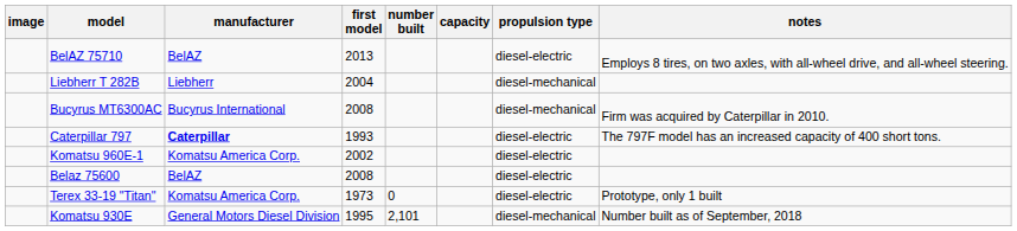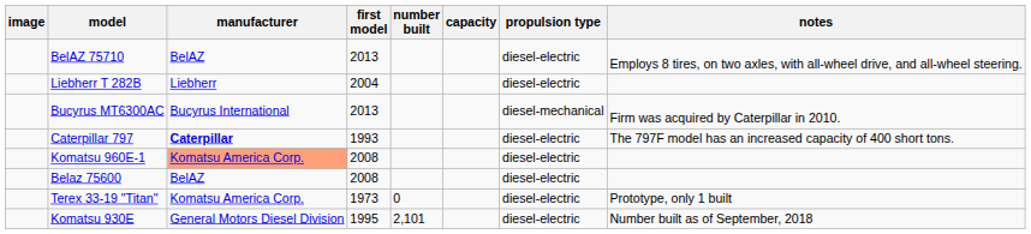 <table class="wikitable sortable">
 <tr>
 <th>image</th>
 <th>model</th>
 <th>manufacturer</th>
 <th>first<br>model</th>
 <th>number<br>built</th>
 <th>capacity</th>
 <th>propulsion type</th>
 <th>notes</th>
 </tr>
 <tr>
 <td></td>
 <td><a href='#'>BelAZ 75710</a></td>
 <td><a href='#'>BelAZ</a></td>
 <td>2013</td>
 <td></td>
 <td></td>
 <td>diesel-electric</td>
 <td><br>Employs 8 tires, on two axles, with all-wheel drive, and all-wheel steering.</td>
 </tr>
 <tr>
 <td></td>
 <td><a href='#'>Liebherr T 282B</a></td>
 <td><a href='#'>Liebherr</a></td>
 <td>2004</td>
 <td></td>
 <td></td>
-<td>diesel-mechanical</td>
+<td>diesel-electric</td>
 <td></td>
 </tr>
 <tr>
 <td></td>
 <td><a href='#'>Bucyrus MT6300AC</a></td>
 <td><a href='#'>Bucyrus International</a></td>
-<td>2008</td>
+<td>2013</td>
 <td></td>
 <td></td>
 <td>diesel-mechanical</td>
 <td><br>Firm was acquired by Caterpillar in 2010.</td>
 </tr>
 <tr>
 <td></td>
 <td><a href='#'>Caterpillar 797</a></td>
 <td><strong><a href='#'>Caterpillar</a></strong></td>
 <td>1993</td>
 <td></td>
 <td></td>
 <td>diesel-electric</td>
 <td>The 797F model has an increased capacity of 400 short tons.</td>
 </tr>
 <tr>
 <td></td>
 <td><a href='#'>Komatsu 960E-1</a></td>
-<td><a href='#'>Komatsu America Corp.</a></td>
-<td>2002</td>
+<td style="background: lightsalmon;"><a href='#'>Komatsu America Corp.</a></td>
+<td>2008</td>
 <td></td>
 <td></td>
 <td>diesel-electric</td>
 <td></td>
 </tr>
 <tr>
 <td></td>
 <td><a href='#'>Belaz 75600</a></td>
 <td><a href='#'>BelAZ</a></td>
 <td>2008</td>
 <td></td>
 <td></td>
 <td>diesel-electric</td>
 <td></td>
 </tr>
 <tr>
 <td></td>
 <td><a href='#'>Terex 33-19 "Titan"</a></td>
 <td><a href='#'>Komatsu America Corp.</a></td>
 <td>1973</td>
 <td>0</td>
 <td></td>
 <td>diesel-electric</td>
 <td>Prototype, only 1 built</td>
 </tr>
 <tr>
 <td></td>
 <td><a href='#'>Komatsu 930E</a></td>
 <td><a href='#'>General Motors Diesel Division</a></td>
 <td>1995</td>
 <td>2,101</td>
 <td></td>
-<td>diesel-mechanical</td>
+<td>diesel-electric</td>
 <td>Number built as of September, 2018</td>
 </tr>
 </table>
